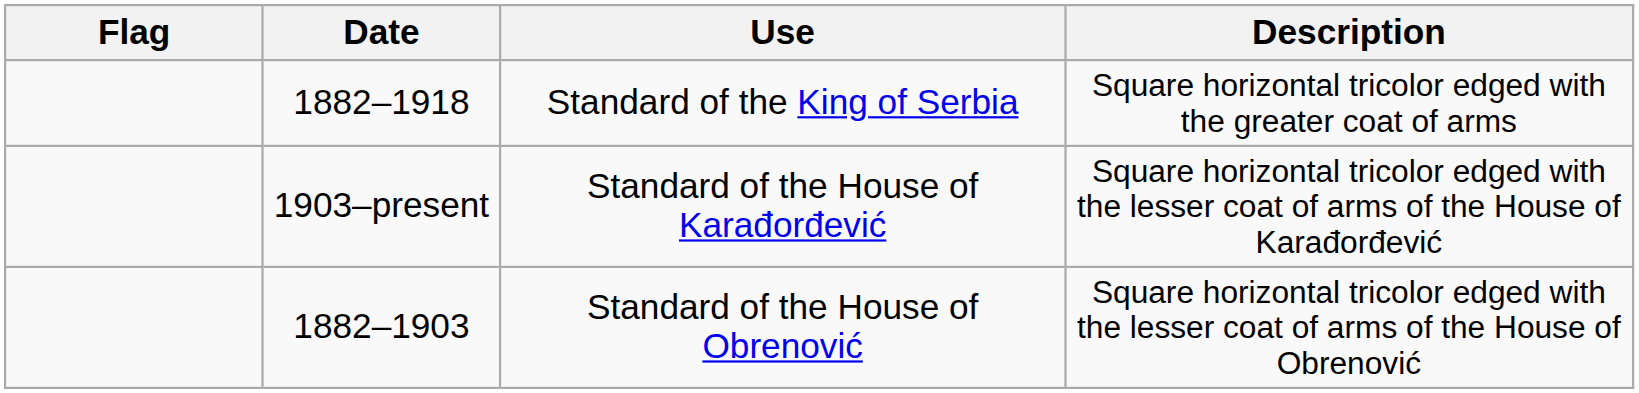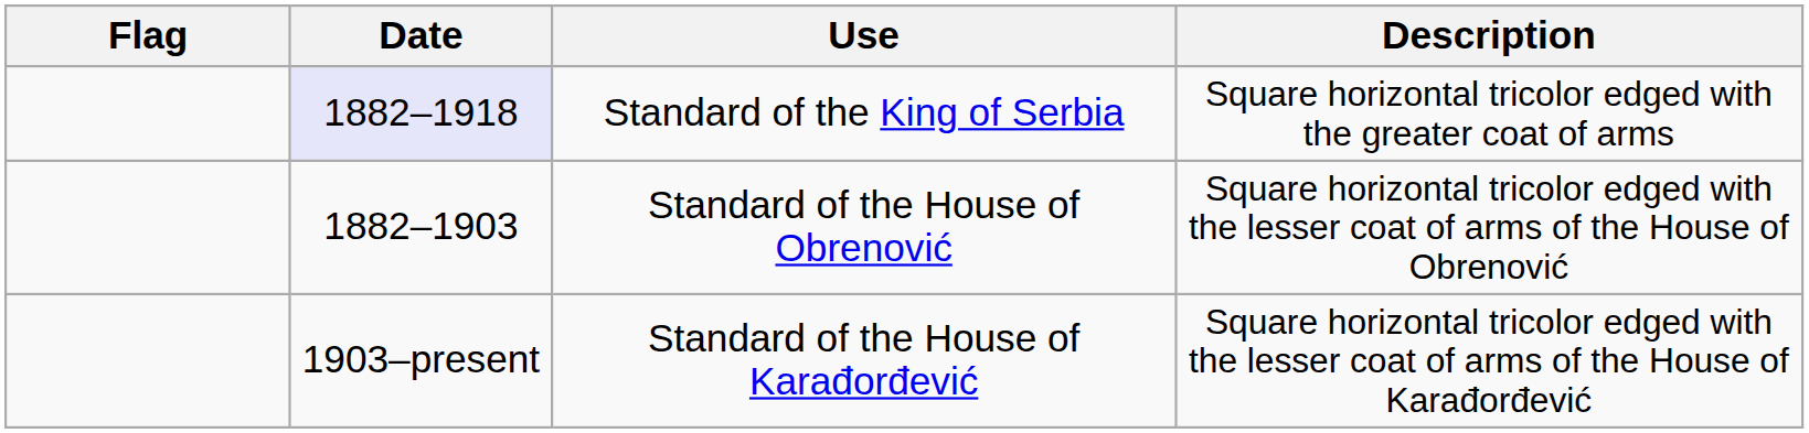 <table class="wikitable" style="text-align:center">
 <tr>
 <th style="width:110px;">Flag</th>
 <th style="width:100px;">Date</th>
 <th style="width:250px;">Use</th>
 <th style="width:250px;">Description</th>
 </tr>
 <tr>
 <td></td>
-<td>1882–1918</td>
+<td style="background: lavender;">1882–1918</td>
 <td>Standard of the <a href='#'>King of Serbia</a></td>
 <td style=font-size:90%;>Square horizontal tricolor edged with the greater coat of arms</td>
+</tr>
+<tr>
+<td></td>
+<td>1882–1903</td>
+<td>Standard of the House of <a href='#'>Obrenović</a></td>
+<td style=font-size:90%;>Square horizontal tricolor edged with the lesser coat of arms of the House of Obrenović</td>
 </tr>
 <tr>
 <td></td>
 <td>1903–present</td>
 <td>Standard of the House of <a href='#'>Karađorđević</a></td>
 <td style=font-size:90%;>Square horizontal tricolor edged with the lesser coat of arms of the House of Karađorđević</td>
 </tr>
-<tr>
-<td></td>
-<td>1882–1903</td>
-<td>Standard of the House of <a href='#'>Obrenović</a></td>
-<td style=font-size:90%;>Square horizontal tricolor edged with the lesser coat of arms of the House of Obrenović</td>
-</tr>
 </table>
